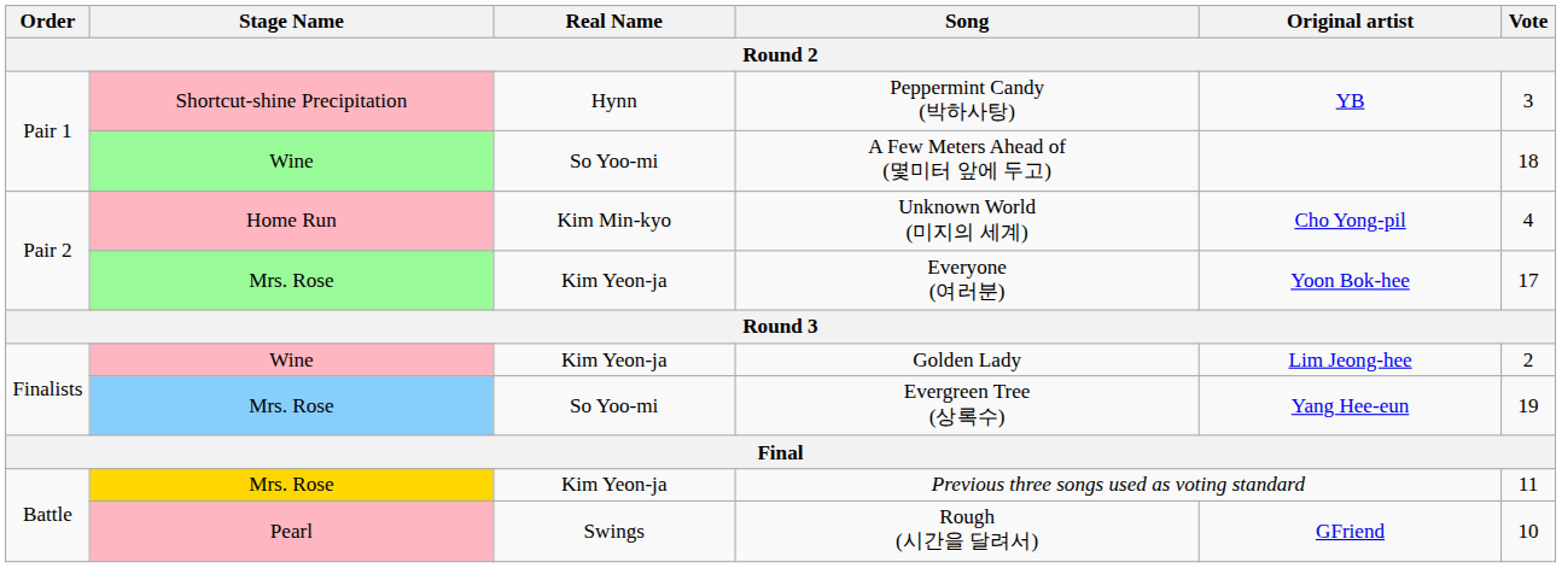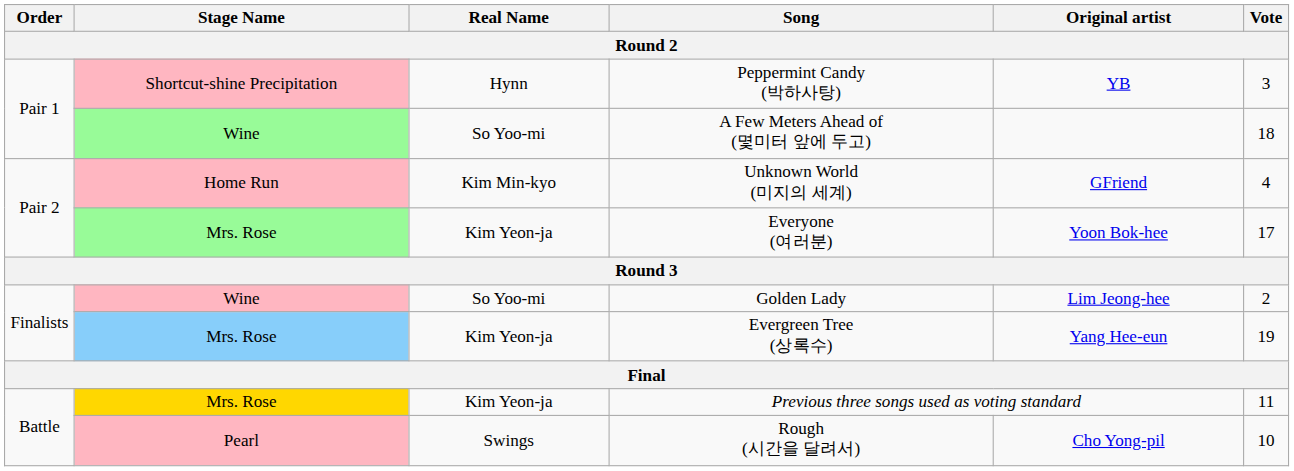 <table class="wikitable" style="text-align:center; width:95%;">
 <tr>
 <th style="width:1%;">Order</th>
 <th style="width:20%;">Stage Name</th>
 <th style="width:12%;">Real Name</th>
 <th style="width:23%;">Song</th>
 <th style="width:15%;">Original artist</th>
 <th style="width:1%;">Vote</th>
 </tr>
 <tr>
 <th colspan=6>Round 2</th>
 </tr>
 <tr>
 <td rowspan=2>Pair 1</td>
 <td bgcolor="lightpink">Shortcut-shine Precipitation</td>
 <td>Hynn</td>
 <td>Peppermint Candy<br>(박하사탕)</td>
 <td><a href='#'>YB</a></td>
 <td>3</td>
 </tr>
 <tr>
 <td bgcolor="palegreen">Wine</td>
 <td>So Yoo-mi</td>
 <td>A Few Meters Ahead of<br>(몇미터 앞에 두고)</td>
 <td></td>
 <td>18</td>
 </tr>
 <tr>
 <td rowspan=2>Pair 2</td>
 <td bgcolor="lightpink">Home Run</td>
 <td>Kim Min-kyo</td>
 <td>Unknown World<br>(미지의 세계)</td>
-<td><a href='#'>Cho Yong-pil</a></td>
+<td><a href='#'>GFriend</a></td>
 <td>4</td>
 </tr>
 <tr>
 <td bgcolor="palegreen">Mrs. Rose</td>
 <td>Kim Yeon-ja</td>
 <td>Everyone<br>(여러분)</td>
 <td><a href='#'>Yoon Bok-hee</a></td>
 <td>17</td>
 </tr>
 <tr>
 <th colspan=6>Round 3</th>
 </tr>
 <tr>
 <td rowspan=2>Finalists</td>
 <td bgcolor="lightpink">Wine</td>
-<td>Kim Yeon-ja</td>
+<td>So Yoo-mi</td>
 <td>Golden Lady</td>
 <td><a href='#'>Lim Jeong-hee</a></td>
 <td>2</td>
 </tr>
 <tr>
 <td bgcolor="lightskyblue">Mrs. Rose</td>
-<td>So Yoo-mi</td>
+<td>Kim Yeon-ja</td>
 <td>Evergreen Tree<br>(상록수)</td>
 <td><a href='#'>Yang Hee-eun</a></td>
 <td>19</td>
 </tr>
 <tr>
 <th colspan=6>Final</th>
 </tr>
 <tr>
 <td rowspan=2>Battle</td>
 <td bgcolor="gold">Mrs. Rose</td>
 <td>Kim Yeon-ja</td>
 <td colspan=2><em>Previous three songs used as voting standard</em></td>
 <td>11</td>
 </tr>
 <tr>
 <td bgcolor="lightpink">Pearl</td>
 <td>Swings</td>
 <td>Rough <br>(시간을 달려서)</td>
-<td><a href='#'>GFriend</a></td>
+<td><a href='#'>Cho Yong-pil</a></td>
 <td>10</td>
 </tr>
 </table>
